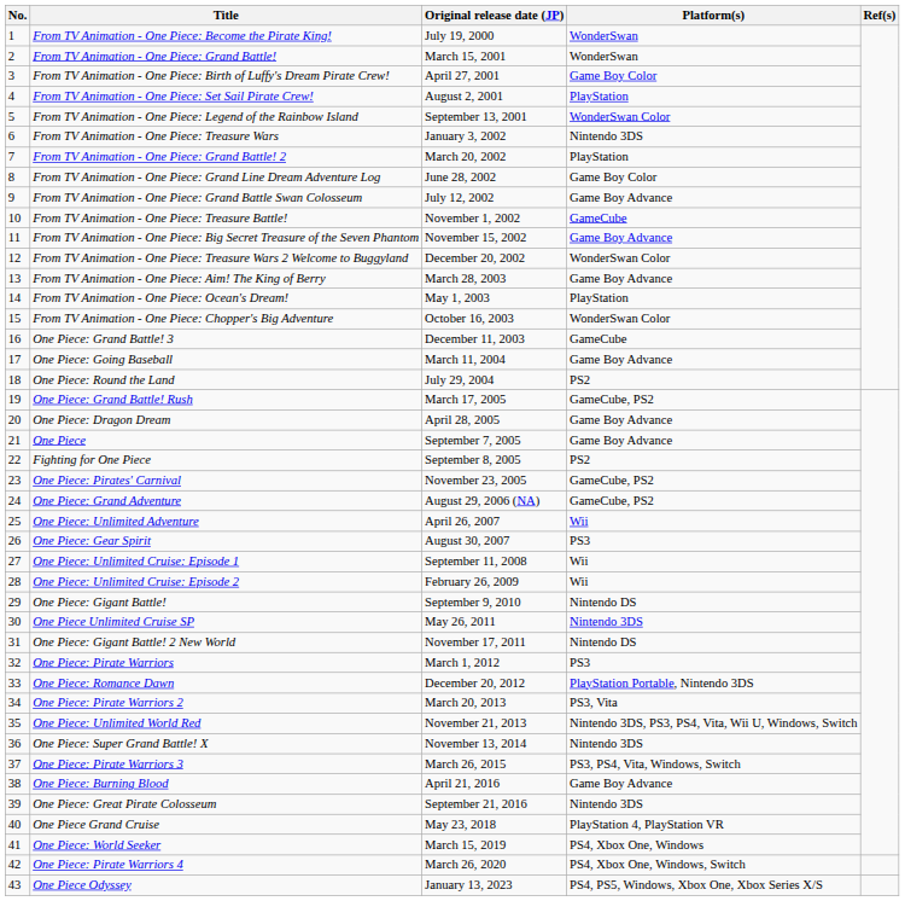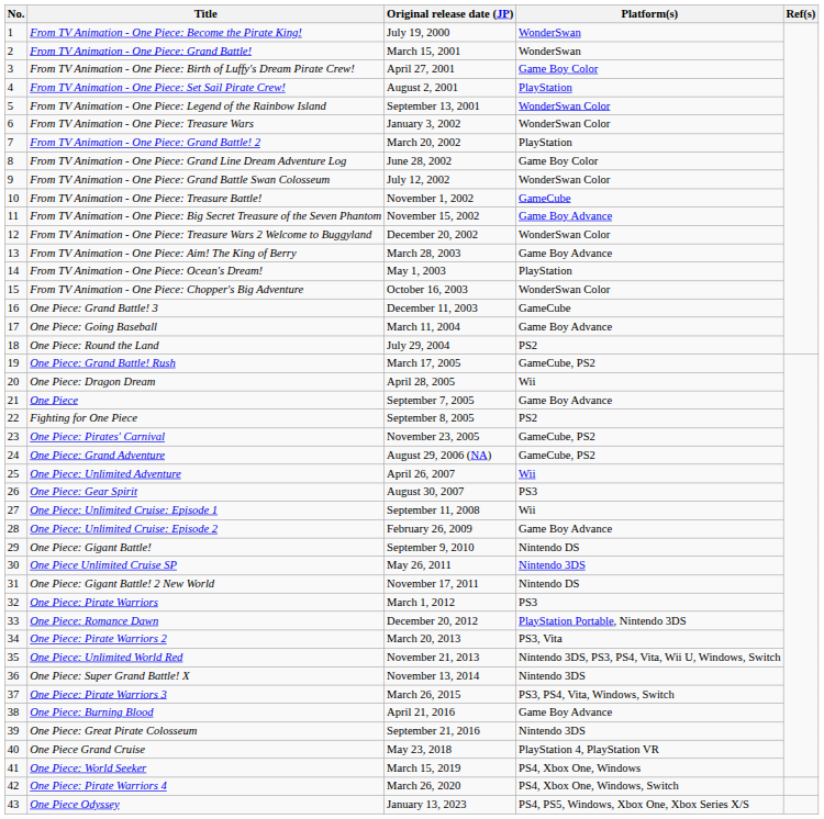 <table class="wikitable" style="font-size: 100%;">
 <tr style="text-align:center;">
 <th>No.</th>
 <th>Title</th>
 <th>Original release date (<a href='#'>JP</a>)</th>
 <th>Platform(s)</th>
 <th>Ref(s)</th>
 </tr>
 <tr>
 <td>1</td>
 <td><em><a href='#'>From TV Animation - One Piece: Become the Pirate King!</a></em></td>
 <td>July 19, 2000</td>
 <td><a href='#'>WonderSwan</a></td>
 <td rowspan="18"></td>
 </tr>
 <tr>
 <td>2</td>
 <td><em><a href='#'>From TV Animation - One Piece: Grand Battle!</a></em></td>
 <td>March 15, 2001</td>
 <td>WonderSwan</td>
 </tr>
 <tr>
 <td>3</td>
 <td><em>From TV Animation - One Piece: Birth of Luffy's Dream Pirate Crew!</em></td>
 <td>April 27, 2001</td>
 <td><a href='#'>Game Boy Color</a></td>
 </tr>
 <tr>
 <td>4</td>
 <td><em><a href='#'>From TV Animation - One Piece: Set Sail Pirate Crew!</a></em></td>
 <td>August 2, 2001</td>
 <td><a href='#'>PlayStation</a></td>
 </tr>
 <tr>
 <td>5</td>
 <td><em>From TV Animation - One Piece: Legend of the Rainbow Island</em></td>
 <td>September 13, 2001</td>
 <td><a href='#'>WonderSwan Color</a></td>
 </tr>
 <tr>
 <td>6</td>
 <td><em>From TV Animation - One Piece: Treasure Wars</em></td>
 <td>January 3, 2002</td>
-<td>Nintendo 3DS</td>
+<td>WonderSwan Color</td>
 </tr>
 <tr>
 <td>7</td>
 <td><em><a href='#'>From TV Animation - One Piece: Grand Battle! 2</a></em></td>
 <td>March 20, 2002</td>
 <td>PlayStation</td>
 </tr>
 <tr>
 <td>8</td>
 <td><em>From TV Animation - One Piece: Grand Line Dream Adventure Log</em></td>
 <td>June 28, 2002</td>
 <td>Game Boy Color</td>
 </tr>
 <tr>
 <td>9</td>
 <td><em>From TV Animation - One Piece: Grand Battle Swan Colosseum</em></td>
 <td>July 12, 2002</td>
-<td>Game Boy Advance</td>
+<td>WonderSwan Color</td>
 </tr>
 <tr>
 <td>10</td>
 <td><em>From TV Animation - One Piece: Treasure Battle!</em></td>
 <td>November 1, 2002</td>
 <td><a href='#'>GameCube</a></td>
 </tr>
 <tr>
 <td>11</td>
 <td><em>From TV Animation - One Piece: Big Secret Treasure of the Seven Phantom </em></td>
 <td>November 15, 2002</td>
 <td><a href='#'>Game Boy Advance</a></td>
 </tr>
 <tr>
 <td>12</td>
 <td><em>From TV Animation - One Piece: Treasure Wars 2 Welcome to Buggyland</em></td>
 <td>December 20, 2002</td>
 <td>WonderSwan Color</td>
 </tr>
 <tr>
 <td>13</td>
 <td><em>From TV Animation - One Piece: Aim! The King of Berry</em></td>
 <td>March 28, 2003</td>
 <td>Game Boy Advance</td>
 </tr>
 <tr>
 <td>14</td>
 <td><em>From TV Animation - One Piece: Ocean's Dream!</em></td>
 <td>May 1, 2003</td>
 <td>PlayStation</td>
 </tr>
 <tr>
 <td>15</td>
 <td><em>From TV Animation - One Piece: Chopper's Big Adventure</em></td>
 <td>October 16, 2003</td>
 <td>WonderSwan Color</td>
 </tr>
 <tr>
 <td>16</td>
 <td><em>One Piece: Grand Battle! 3</em></td>
 <td>December 11, 2003</td>
 <td>GameCube</td>
 </tr>
 <tr>
 <td>17</td>
 <td><em>One Piece: Going Baseball</em></td>
 <td>March 11, 2004</td>
 <td>Game Boy Advance</td>
 </tr>
 <tr>
 <td>18</td>
 <td><em>One Piece: Round the Land</em></td>
 <td>July 29, 2004</td>
 <td>PS2</td>
 </tr>
 <tr>
 <td>19</td>
 <td><em><a href='#'>One Piece: Grand Battle! Rush</a></em></td>
 <td>March 17, 2005</td>
 <td>GameCube, PS2</td>
 <td rowspan="23"></td>
 </tr>
 <tr>
 <td>20</td>
 <td><em>One Piece: Dragon Dream</em></td>
 <td>April 28, 2005</td>
-<td>Game Boy Advance</td>
+<td>Wii</td>
 </tr>
 <tr>
 <td>21</td>
 <td><em><a href='#'>One Piece</a></em></td>
 <td>September 7, 2005</td>
 <td>Game Boy Advance</td>
 </tr>
 <tr>
 <td>22</td>
 <td><em>Fighting for One Piece</em></td>
 <td>September 8, 2005</td>
 <td>PS2</td>
 </tr>
 <tr>
 <td>23</td>
 <td><em><a href='#'>One Piece: Pirates' Carnival</a></em></td>
 <td>November 23, 2005</td>
 <td>GameCube, PS2</td>
 </tr>
 <tr>
 <td>24</td>
 <td><em><a href='#'>One Piece: Grand Adventure</a></em></td>
 <td>August 29, 2006 (<a href='#'>NA</a>)</td>
 <td>GameCube, PS2</td>
 </tr>
 <tr>
 <td>25</td>
 <td><em><a href='#'>One Piece: Unlimited Adventure</a></em></td>
 <td>April 26, 2007</td>
 <td><a href='#'>Wii</a></td>
 </tr>
 <tr>
 <td>26</td>
 <td><em><a href='#'>One Piece: Gear Spirit</a></em></td>
 <td>August 30, 2007</td>
 <td>PS3</td>
 </tr>
 <tr>
 <td>27</td>
 <td><em><a href='#'>One Piece: Unlimited Cruise: Episode 1</a></em></td>
 <td>September 11, 2008</td>
 <td>Wii</td>
 </tr>
 <tr>
 <td>28</td>
 <td><em><a href='#'>One Piece: Unlimited Cruise: Episode 2</a></em></td>
 <td>February 26, 2009</td>
-<td>Wii</td>
+<td>Game Boy Advance</td>
 </tr>
 <tr>
 <td>29</td>
 <td><em>One Piece: Gigant Battle!</em></td>
 <td>September 9, 2010</td>
 <td>Nintendo DS</td>
 </tr>
 <tr>
 <td>30</td>
 <td><em><a href='#'>One Piece Unlimited Cruise SP</a></em></td>
 <td>May 26, 2011</td>
 <td><a href='#'>Nintendo 3DS</a></td>
 </tr>
 <tr>
 <td>31</td>
 <td><em>One Piece: Gigant Battle! 2 New World</em></td>
 <td>November 17, 2011</td>
 <td>Nintendo DS</td>
 </tr>
 <tr>
 <td>32</td>
 <td><em><a href='#'>One Piece: Pirate Warriors</a></em></td>
 <td>March 1, 2012</td>
 <td>PS3</td>
 </tr>
 <tr>
 <td>33</td>
 <td><em><a href='#'>One Piece: Romance Dawn</a></em></td>
 <td>December 20, 2012</td>
 <td><a href='#'>PlayStation Portable</a>, Nintendo 3DS</td>
 </tr>
 <tr>
 <td>34</td>
 <td><em><a href='#'>One Piece: Pirate Warriors 2</a></em></td>
 <td>March 20, 2013</td>
 <td>PS3, Vita</td>
 </tr>
 <tr>
 <td>35</td>
 <td><em><a href='#'>One Piece: Unlimited World Red</a></em></td>
 <td>November 21, 2013</td>
 <td>Nintendo 3DS, PS3, PS4, Vita, Wii U, Windows, Switch</td>
 </tr>
 <tr>
 <td>36</td>
 <td><em>One Piece: Super Grand Battle! X</em></td>
 <td>November 13, 2014</td>
 <td>Nintendo 3DS</td>
 </tr>
 <tr>
 <td>37</td>
 <td><em><a href='#'>One Piece: Pirate Warriors 3</a></em></td>
 <td>March 26, 2015</td>
 <td>PS3, PS4, Vita, Windows, Switch</td>
 </tr>
 <tr>
 <td>38</td>
 <td><em><a href='#'>One Piece: Burning Blood</a></em></td>
 <td>April 21, 2016</td>
 <td>Game Boy Advance</td>
 </tr>
 <tr>
 <td>39</td>
 <td><em>One Piece: Great Pirate Colosseum</em></td>
 <td>September 21, 2016</td>
 <td>Nintendo 3DS</td>
 </tr>
 <tr>
 <td>40</td>
 <td><em>One Piece Grand Cruise</em></td>
 <td>May 23, 2018</td>
 <td>PlayStation 4, PlayStation VR</td>
 </tr>
 <tr>
 <td>41</td>
 <td><em><a href='#'>One Piece: World Seeker</a></em></td>
 <td>March 15, 2019</td>
 <td>PS4, Xbox One, Windows</td>
 </tr>
 <tr>
 <td>42</td>
 <td><em><a href='#'>One Piece: Pirate Warriors 4</a></em></td>
 <td>March 26, 2020</td>
 <td>PS4, Xbox One, Windows, Switch</td>
 <td></td>
 </tr>
 <tr>
 <td>43</td>
 <td><em><a href='#'>One Piece Odyssey</a></em></td>
 <td>January 13, 2023</td>
 <td>PS4, PS5, Windows, Xbox One, Xbox Series X/S</td>
 <td></td>
 </tr>
 </table>
